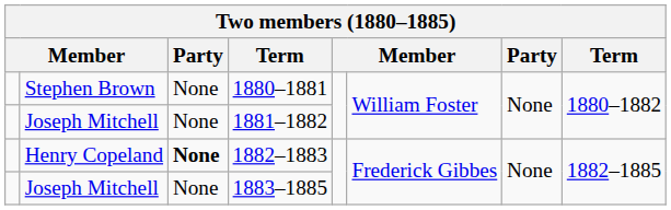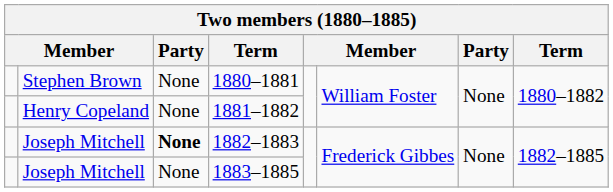 <table class="wikitable">
 <tr>
 <th colspan="8">Two members (1880–1885)</th>
 </tr>
 <tr>
 <th colspan="2">Member</th>
 <th>Party</th>
 <th>Term</th>
 <th colspan="2">Member</th>
 <th>Party</th>
 <th>Term</th>
 </tr>
 <tr>
 <td> </td>
 <td><a href='#'>Stephen Brown</a></td>
 <td>None</td>
 <td><a href='#'>1880</a>–1881</td>
 <td rowspan="2" > </td>
 <td rowspan="2"><a href='#'>William Foster</a></td>
 <td rowspan="2">None</td>
 <td rowspan="2"><a href='#'>1880</a>–1882</td>
 </tr>
 <tr>
 <td> </td>
-<td><a href='#'>Joseph Mitchell</a></td>
+<td><a href='#'>Henry Copeland</a></td>
 <td>None</td>
 <td><a href='#'>1881</a>–1882</td>
 </tr>
 <tr>
 <td> </td>
-<td><a href='#'>Henry Copeland</a></td>
+<td><a href='#'>Joseph Mitchell</a></td>
 <td><strong>None</strong></td>
 <td><a href='#'>1882</a>–1883</td>
 <td rowspan="2" > </td>
 <td rowspan="2"><a href='#'>Frederick Gibbes</a></td>
 <td rowspan="2">None</td>
 <td rowspan="2"><a href='#'>1882</a>–1885</td>
 </tr>
 <tr>
 <td> </td>
 <td><a href='#'>Joseph Mitchell</a></td>
 <td>None</td>
 <td><a href='#'>1883</a>–1885</td>
 </tr>
 </table>
